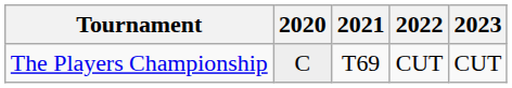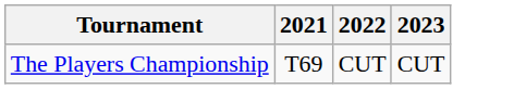 <table class="wikitable" style="font-size:95%;text-align:center;">
 <tr>
 <th>Tournament</th>
-<th>2020</th>
 <th>2021</th>
 <th>2022</th>
 <th>2023</th>
 </tr>
 <tr>
 <td align=left><a href='#'>The Players Championship</a></td>
-<td style="background:#eeeeee;">C</td>
 <td>T69</td>
 <td>CUT</td>
 <td>CUT</td>
 </tr>
 </table>
